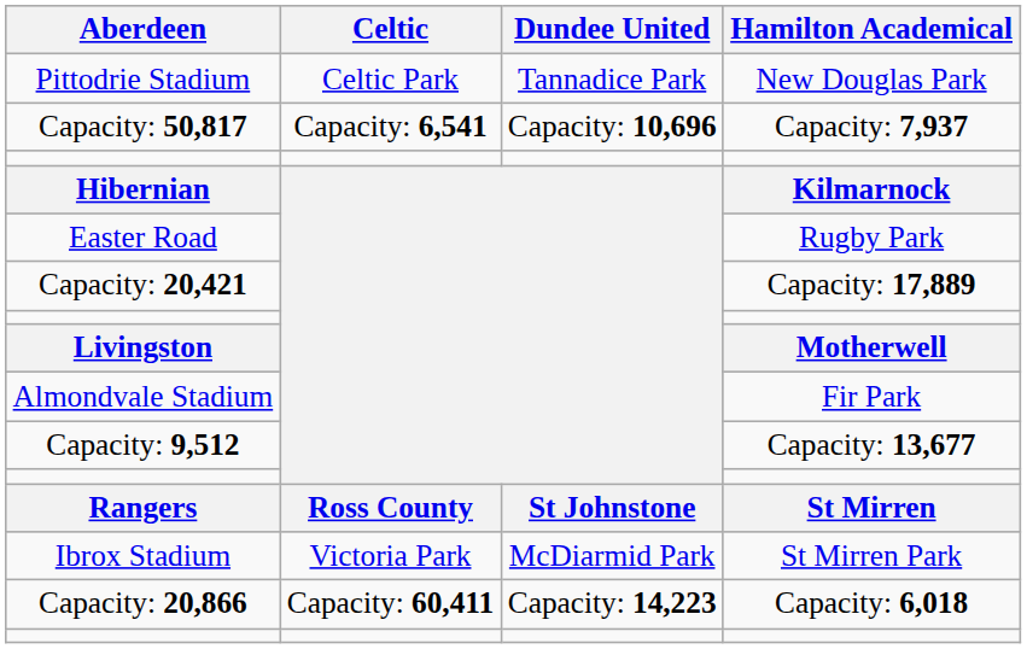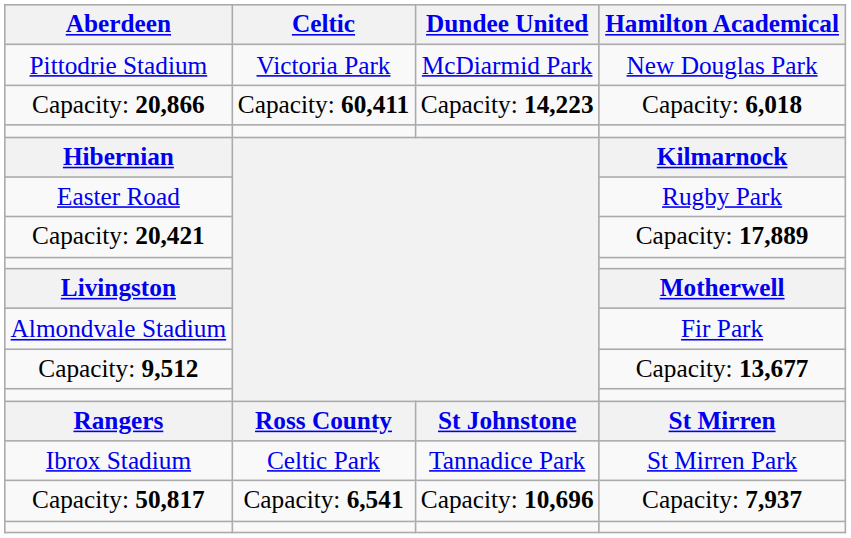 <table class="wikitable" style="text-align:center">
 <tr>
 <th><a href='#'>Aberdeen</a></th>
 <th><a href='#'>Celtic</a></th>
 <th><a href='#'>Dundee United</a></th>
 <th><a href='#'>Hamilton Academical</a></th>
 </tr>
 <tr>
 <td><a href='#'>Pittodrie Stadium</a></td>
-<td><a href='#'>Celtic Park</a></td>
-<td><a href='#'>Tannadice Park</a></td>
+<td><a href='#'>Victoria Park</a></td>
+<td><a href='#'>McDiarmid Park</a></td>
 <td><a href='#'>New Douglas Park</a></td>
 </tr>
 <tr>
-<td>Capacity: <strong>50,817</strong></td>
-<td>Capacity: <strong>6,541</strong></td>
-<td>Capacity: <strong>10,696</strong></td>
-<td>Capacity: <strong>7,937</strong></td>
+<td>Capacity: <strong>20,866</strong></td>
+<td>Capacity: <strong>60,411</strong></td>
+<td>Capacity: <strong>14,223</strong></td>
+<td>Capacity: <strong>6,018</strong></td>
 </tr>
 <tr>
 <td></td>
 <td></td>
 <td></td>
 <td></td>
 </tr>
 <tr>
 <th><a href='#'>Hibernian</a></th>
 <th rowspan="8" colspan="2"></th>
 <th><a href='#'>Kilmarnock</a></th>
 </tr>
 <tr>
 <td><a href='#'>Easter Road</a></td>
 <td><a href='#'>Rugby Park</a></td>
 </tr>
 <tr>
 <td>Capacity: <strong>20,421</strong></td>
 <td>Capacity: <strong>17,889</strong></td>
 </tr>
 <tr>
 <td></td>
 <td></td>
 </tr>
 <tr>
 <th><a href='#'>Livingston</a></th>
 <th><a href='#'>Motherwell</a></th>
 </tr>
 <tr>
 <td><a href='#'>Almondvale Stadium</a></td>
 <td><a href='#'>Fir Park</a></td>
 </tr>
 <tr>
 <td>Capacity: <strong>9,512</strong></td>
 <td>Capacity: <strong>13,677</strong></td>
 </tr>
 <tr>
 <td></td>
 <td></td>
 </tr>
 <tr>
 <th><a href='#'>Rangers</a></th>
 <th><a href='#'>Ross County</a></th>
 <th><a href='#'>St Johnstone</a></th>
 <th><a href='#'>St Mirren</a></th>
 </tr>
 <tr>
 <td><a href='#'>Ibrox Stadium</a></td>
-<td><a href='#'>Victoria Park</a></td>
-<td><a href='#'>McDiarmid Park</a></td>
+<td><a href='#'>Celtic Park</a></td>
+<td><a href='#'>Tannadice Park</a></td>
 <td><a href='#'>St Mirren Park</a></td>
 </tr>
 <tr>
-<td>Capacity: <strong>20,866</strong></td>
-<td>Capacity: <strong>60,411</strong></td>
-<td>Capacity: <strong>14,223</strong></td>
-<td>Capacity: <strong>6,018</strong></td>
+<td>Capacity: <strong>50,817</strong></td>
+<td>Capacity: <strong>6,541</strong></td>
+<td>Capacity: <strong>10,696</strong></td>
+<td>Capacity: <strong>7,937</strong></td>
 </tr>
 <tr>
 <td></td>
 <td></td>
 <td></td>
 <td></td>
 </tr>
 </table>
